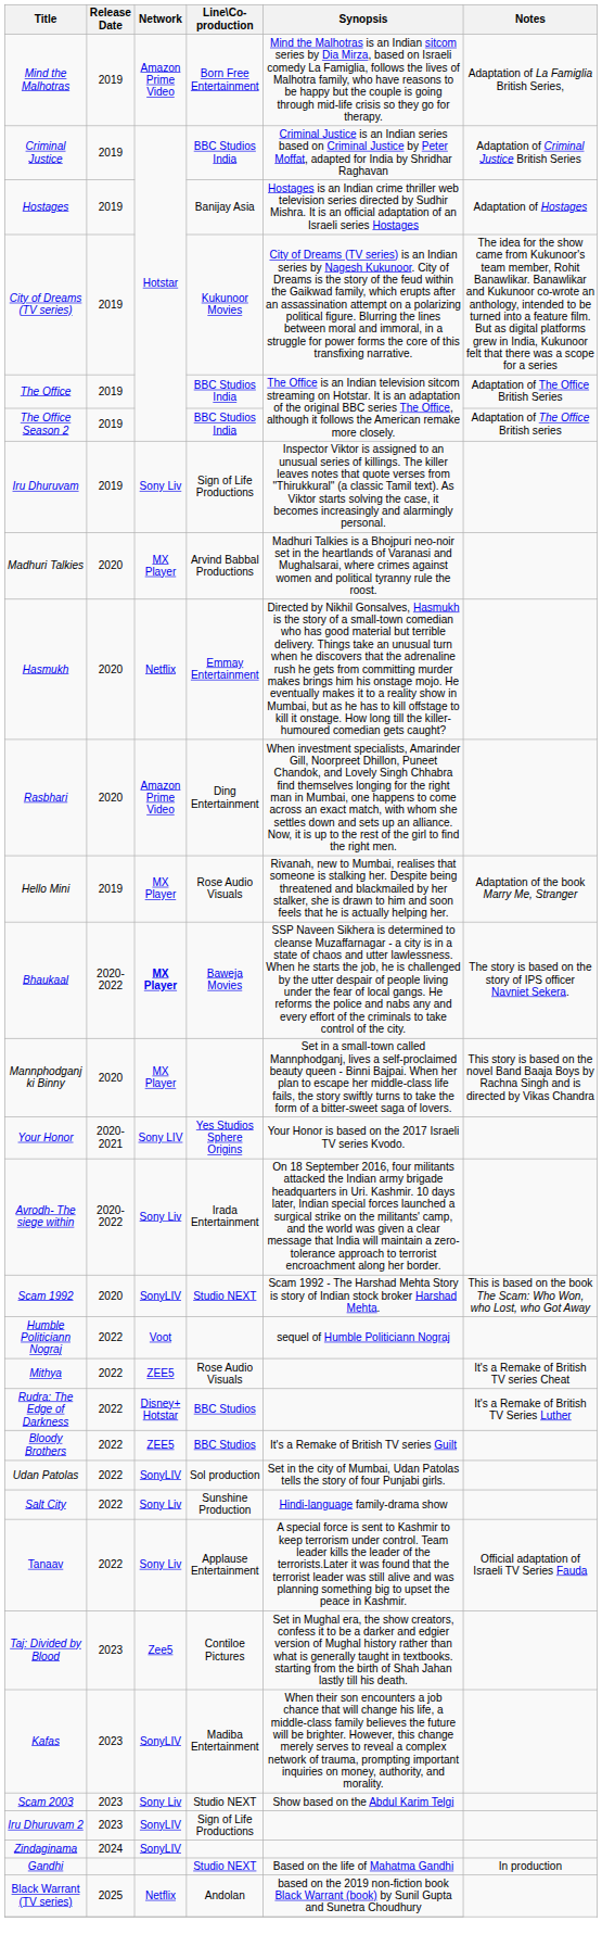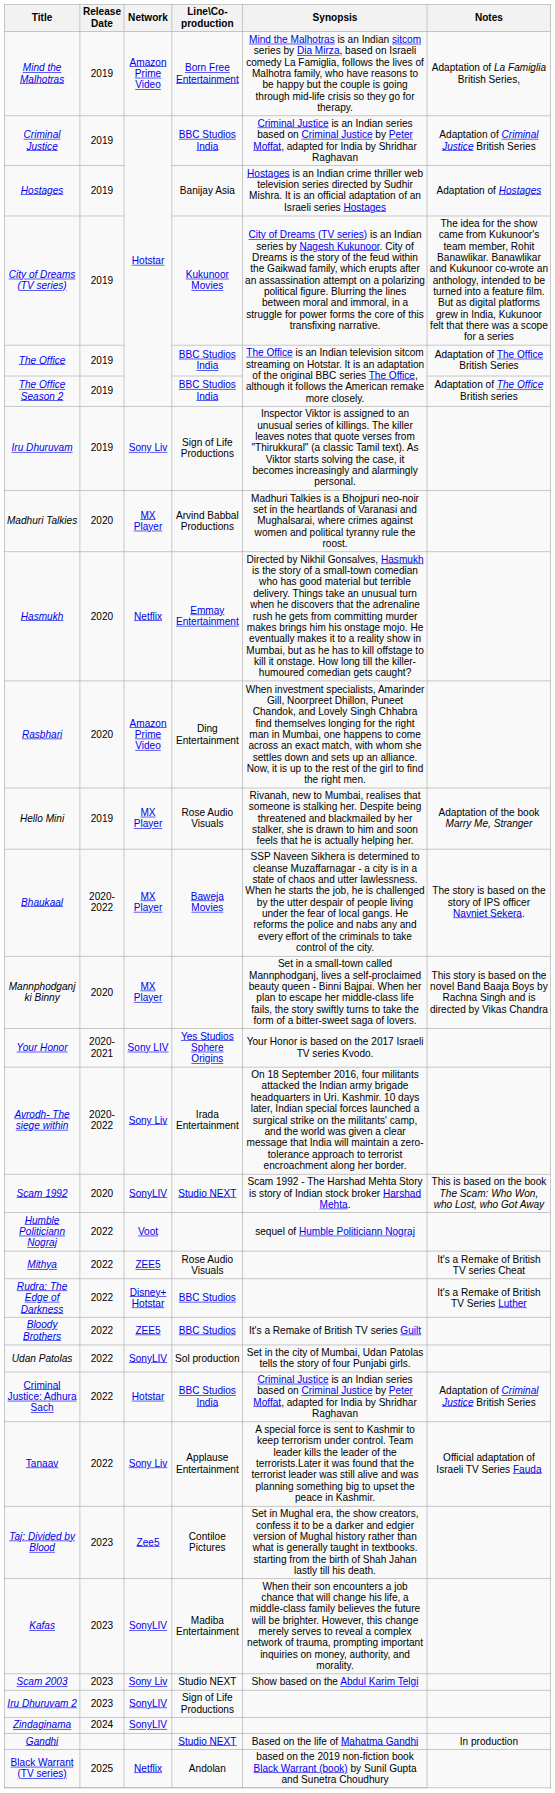 <table class="wikitable plainrowheaders sortable" style="text-align: center;">
 <tr>
 <th>Title</th>
 <th>Release Date</th>
 <th>Network</th>
 <th>Line\Co-production</th>
 <th>Synopsis</th>
 <th>Notes</th>
 </tr>
 <tr>
 <td><em><a href='#'>Mind the Malhotras</a></em></td>
 <td>2019</td>
 <td><a href='#'>Amazon Prime Video</a></td>
 <td><a href='#'>Born Free Entertainment</a></td>
 <td><a href='#'>Mind the Malhotras</a> is an Indian <a href='#'>sitcom</a> series by <a href='#'>Dia Mirza</a>, based on Israeli comedy La Famiglia, follows the lives of Malhotra family, who have reasons to be happy but the couple is going through mid-life crisis so they go for therapy.</td>
 <td>Adaptation of <em>La Famiglia</em> British Series,</td>
 </tr>
 <tr>
 <td><em><a href='#'>Criminal Justice</a></em></td>
 <td>2019</td>
 <td rowspan=5><a href='#'>Hotstar</a></td>
 <td><a href='#'>BBC Studios India</a></td>
 <td><a href='#'>Criminal Justice</a> is an Indian series based on <a href='#'>Criminal Justice</a> by <a href='#'>Peter Moffat</a>, adapted for India by Shridhar Raghavan</td>
 <td>Adaptation of <em><a href='#'>Criminal Justice</a></em> British Series</td>
 </tr>
 <tr>
 <td><em><a href='#'>Hostages</a></em></td>
 <td>2019</td>
 <td>Banijay Asia</td>
 <td><a href='#'>Hostages</a> is an Indian crime thriller web television series directed by Sudhir Mishra. It is an official adaptation of an Israeli series <a href='#'>Hostages</a></td>
 <td>Adaptation of <em><a href='#'>Hostages</a></em></td>
 </tr>
 <tr>
 <td><em><a href='#'>City of Dreams (TV series)</a></em></td>
 <td>2019</td>
 <td><a href='#'>Kukunoor Movies</a></td>
 <td><a href='#'>City of Dreams (TV series)</a> is an Indian series by <a href='#'>Nagesh Kukunoor</a>. City of Dreams is the story of the feud within the Gaikwad family, which erupts after an assassination attempt on a polarizing political figure. Blurring the lines between moral and immoral, in a struggle for power forms the core of this transfixing narrative.</td>
 <td>The idea for the show came from Kukunoor's team member, Rohit Banawlikar. Banawlikar and Kukunoor co-wrote an anthology, intended to be turned into a feature film. But as digital platforms grew in India, Kukunoor felt that there was a scope for a series</td>
 </tr>
 <tr>
 <td><em><a href='#'>The Office</a></em></td>
 <td>2019</td>
 <td><a href='#'>BBC Studios India</a></td>
 <td rowspan=2><a href='#'>The Office</a> is an Indian television sitcom streaming on Hotstar. It is an adaptation of the original BBC series <a href='#'>The Office</a>, although it follows the American remake more closely.</td>
 <td>Adaptation of  <a href='#'>The Office</a> British Series</td>
 </tr>
 <tr>
 <td><em><a href='#'>The Office Season 2</a></em></td>
 <td>2019</td>
 <td><a href='#'>BBC Studios India</a></td>
 <td>Adaptation of <em><a href='#'>The Office</a></em> British series</td>
 </tr>
 <tr>
 <td><em><a href='#'>Iru Dhuruvam</a></em></td>
 <td>2019</td>
 <td><a href='#'>Sony Liv</a></td>
 <td>Sign of Life Productions</td>
 <td>Inspector Viktor is assigned to an unusual series of killings. The killer leaves notes that quote verses from "Thirukkural" (a classic Tamil text). As Viktor starts solving the case, it becomes increasingly and alarmingly personal.</td>
 <td></td>
 </tr>
 <tr>
 <td><em>Madhuri Talkies</em></td>
 <td>2020</td>
 <td><a href='#'>MX Player</a></td>
 <td>Arvind Babbal Productions</td>
 <td>Madhuri Talkies is a Bhojpuri neo-noir set in the heartlands of Varanasi and Mughalsarai, where crimes against women and political tyranny rule the roost.</td>
 <td></td>
 </tr>
 <tr>
 <td><em><a href='#'>Hasmukh</a></em></td>
 <td>2020</td>
 <td><a href='#'>Netflix</a></td>
 <td><a href='#'>Emmay Entertainment</a></td>
 <td>Directed by Nikhil Gonsalves, <a href='#'>Hasmukh</a> is the story of a small-town comedian who has good material but terrible delivery. Things take an unusual turn when he discovers that the adrenaline rush he gets from committing murder makes brings him his onstage mojo. He eventually makes it to a reality show in Mumbai, but as he has to kill offstage to kill it onstage.  How long till the killer-humoured comedian gets caught?</td>
 <td></td>
 </tr>
 <tr>
 <td><em><a href='#'>Rasbhari</a></em></td>
 <td>2020</td>
 <td><a href='#'>Amazon Prime Video</a></td>
 <td>Ding Entertainment</td>
 <td>When investment specialists, Amarinder Gill, Noorpreet Dhillon, Puneet Chandok, and Lovely Singh Chhabra find themselves longing for the right man in Mumbai, one happens to come across an exact match, with whom she settles down and sets up an alliance. Now, it is up to the rest of the girl to find the right men.</td>
 <td></td>
 </tr>
 <tr>
 <td><em>Hello Mini</em></td>
 <td>2019</td>
 <td><a href='#'>MX Player</a></td>
 <td>Rose Audio Visuals</td>
 <td>Rivanah, new to Mumbai, realises that someone is stalking her. Despite being threatened and blackmailed by her stalker, she is drawn to him and soon feels that he is actually helping her.</td>
 <td>Adaptation of the book <em>Marry Me, Stranger</em></td>
 </tr>
 <tr>
 <td><em><a href='#'>Bhaukaal</a></em></td>
 <td>2020-2022</td>
-<td><strong><a href='#'>MX Player</a></strong></td>
+<td><a href='#'>MX Player</a></td>
 <td><a href='#'>Baweja Movies</a></td>
 <td>SSP Naveen Sikhera is determined to cleanse Muzaffarnagar - a city is in a state of chaos and utter lawlessness. When he starts the job, he is challenged by the utter despair of people living under the fear of local gangs. He reforms the police and nabs any and every effort of the criminals to take control of the city.</td>
 <td>The story is based on the story of IPS officer <a href='#'>Navniet Sekera</a>.</td>
 </tr>
 <tr>
 <td><em>Mannphodganj ki Binny</em></td>
 <td>2020</td>
 <td><a href='#'>MX Player</a></td>
 <td></td>
 <td>Set in a small-town called Mannphodganj, lives a self-proclaimed beauty queen - Binni Bajpai. When her plan to escape her middle-class life fails, the story swiftly turns to take the form of a bitter-sweet saga of lovers.</td>
 <td>This story is based on the novel Band Baaja Boys by Rachna Singh and is directed by Vikas Chandra</td>
 </tr>
 <tr>
 <td><em><a href='#'>Your Honor</a></em></td>
 <td>2020-2021</td>
 <td><a href='#'>Sony LIV</a></td>
 <td><a href='#'>Yes Studios</a><br><a href='#'>Sphere Origins</a></td>
 <td>Your Honor is based on the 2017 Israeli TV series Kvodo.</td>
 <td></td>
 </tr>
 <tr>
 <td><em><a href='#'>Avrodh- The siege within</a></em></td>
 <td>2020-2022</td>
 <td><a href='#'>Sony Liv</a></td>
 <td>Irada Entertainment</td>
 <td>On 18 September 2016, four militants attacked the Indian army brigade headquarters in Uri. Kashmir. 10 days later, Indian special forces launched a surgical strike on the militants' camp, and the world was given a clear message that India will maintain a zero-tolerance approach to terrorist encroachment along her border.</td>
 <td></td>
 </tr>
 <tr>
 <td><em><a href='#'>Scam 1992</a></em></td>
 <td>2020</td>
 <td><a href='#'>SonyLIV</a></td>
 <td><a href='#'>Studio NEXT</a></td>
 <td>Scam 1992 - The Harshad Mehta Story is story of Indian stock broker <a href='#'>Harshad Mehta</a>.</td>
 <td>This is based on the book <em>The Scam: Who Won, who Lost, who Got Away</em></td>
 </tr>
 <tr>
 <td><em><a href='#'>Humble Politiciann Nograj</a></em></td>
 <td>2022</td>
 <td><a href='#'>Voot</a></td>
 <td></td>
 <td>sequel of <a href='#'>Humble Politiciann Nograj</a></td>
 <td></td>
 </tr>
 <tr>
 <td><em><a href='#'>Mithya</a></em></td>
 <td>2022</td>
 <td><a href='#'>ZEE5</a></td>
 <td>Rose Audio Visuals</td>
 <td></td>
 <td>It's a Remake of British TV series Cheat</td>
 </tr>
 <tr>
 <td><em><a href='#'>Rudra: The Edge of Darkness</a></em></td>
 <td>2022</td>
 <td><a href='#'>Disney+ Hotstar</a></td>
 <td><a href='#'>BBC Studios</a></td>
 <td></td>
 <td>It's a Remake of British TV Series <a href='#'>Luther</a></td>
 </tr>
 <tr>
 <td><em><a href='#'>Bloody Brothers</a></em></td>
 <td>2022</td>
 <td><a href='#'>ZEE5</a></td>
 <td><a href='#'>BBC Studios</a></td>
 <td>It's a Remake of British TV series <a href='#'>Guilt</a></td>
 <td></td>
 </tr>
 <tr>
 <td><em>Udan Patolas</em></td>
 <td>2022</td>
 <td><a href='#'>SonyLIV</a></td>
 <td>Sol production</td>
 <td>Set in the city of Mumbai, Udan Patolas tells the story of four Punjabi girls.</td>
 <td></td>
 </tr>
 <tr>
-<td><em><a href='#'>Salt City</a></em></td>
+<td><a href='#'>Criminal Justice: Adhura Sach</a></td>
 <td>2022</td>
-<td><a href='#'>Sony Liv</a></td>
-<td>Sunshine Production</td>
-<td><a href='#'>Hindi-language</a> family-drama show</td>
-<td></td>
+<td><a href='#'>Hotstar</a></td>
+<td><a href='#'>BBC Studios India</a></td>
+<td><a href='#'>Criminal Justice</a> is an Indian series based on <a href='#'>Criminal Justice</a> by <a href='#'>Peter Moffat</a>, adapted for India by Shridhar Raghavan</td>
+<td>Adaptation of <em><a href='#'>Criminal Justice</a></em> British Series</td>
 </tr>
 <tr>
 <td><a href='#'>Tanaav</a></td>
 <td>2022</td>
 <td><a href='#'>Sony Liv</a></td>
 <td>Applause Entertainment</td>
 <td>A special force is sent to Kashmir to keep terrorism under control. Team leader kills the leader of the terrorists.Later it was found that the terrorist leader was still alive and was planning something big to upset the peace in Kashmir.</td>
 <td>Official adaptation of Israeli TV Series <a href='#'>Fauda</a></td>
 </tr>
 <tr>
 <td><em><a href='#'>Taj: Divided by Blood</a></em></td>
 <td>2023</td>
 <td><a href='#'>Zee5</a></td>
 <td>Contiloe Pictures</td>
 <td>Set in Mughal era, the show creators, confess it to be a darker and edgier version of Mughal history rather than what is generally taught in textbooks. starting from the birth of Shah Jahan lastly till his death.</td>
 <td></td>
 </tr>
 <tr>
 <td><em><a href='#'>Kafas</a></em> </td>
 <td>2023</td>
 <td><a href='#'>SonyLIV</a></td>
 <td>Madiba Entertainment</td>
 <td>When their son encounters a job chance that will change his life, a middle-class family believes the future will be brighter. However, this change merely serves to reveal a complex network of trauma, prompting important inquiries on money, authority, and morality.</td>
 <td></td>
 </tr>
 <tr>
 <td><em><a href='#'>Scam 2003</a></em></td>
 <td>2023</td>
 <td><a href='#'>Sony Liv</a></td>
 <td>Studio NEXT</td>
 <td>Show based on the <a href='#'>Abdul Karim Telgi</a></td>
 <td></td>
 </tr>
 <tr>
 <td><em><a href='#'>Iru Dhuruvam 2</a></em></td>
 <td>2023</td>
 <td><a href='#'>SonyLIV</a></td>
 <td>Sign of Life Productions</td>
 <td></td>
 <td></td>
 </tr>
 <tr>
 <td><em><a href='#'>Zindaginama</a></em></td>
 <td>2024</td>
 <td><a href='#'>SonyLIV</a></td>
 <td></td>
 <td></td>
 <td></td>
 </tr>
 <tr>
 <td><em><a href='#'>Gandhi</a></em> </td>
 <td></td>
 <td></td>
 <td><a href='#'>Studio NEXT</a></td>
 <td>Based on the life of <a href='#'>Mahatma Gandhi</a></td>
 <td>In production</td>
 </tr>
 <tr>
 <td><a href='#'>Black Warrant (TV series)</a></td>
 <td>2025</td>
 <td><a href='#'>Netflix</a></td>
 <td>Andolan</td>
 <td>based on the 2019 non-fiction book <a href='#'>Black Warrant (book)</a> by Sunil Gupta and Sunetra Choudhury</td>
 </tr>
 <tr>
 </tr>
 </table>
